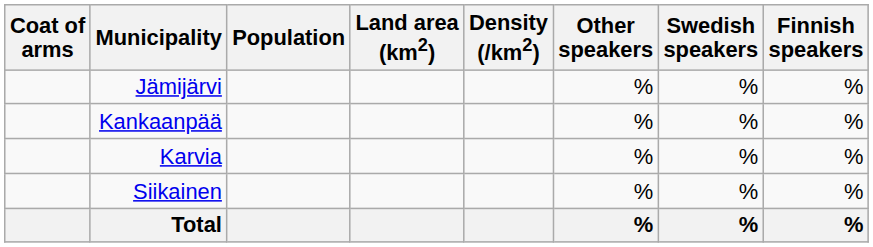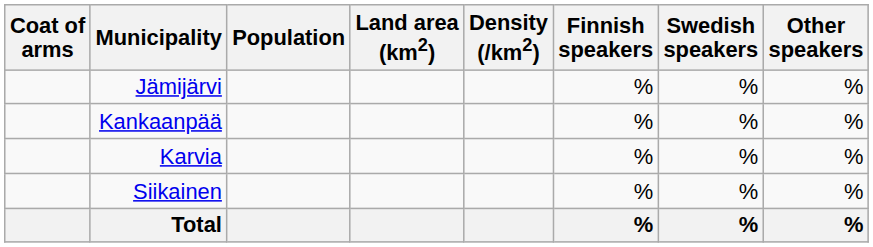 <table class="wikitable sortable" style="font-size: 90%; text-align: right; line-height: normal">
 <tr>
 <th class="unsortable">Coat of<br>arms</th>
 <th>Municipality</th>
 <th>Population</th>
 <th>Land area<br>(km<sup>2</sup>)</th>
 <th>Density<br>(/km<sup>2</sup>)</th>
+<th>Finnish<br>speakers</th>
+<th>Swedish<br>speakers</th>
 <th>Other<br>speakers</th>
-<th>Swedish<br>speakers</th>
-<th>Finnish<br>speakers</th>
 </tr>
 <tr>
 <td></td>
 <td><a href='#'>Jämijärvi</a></td>
 <td></td>
 <td></td>
 <td></td>
 <td> %</td>
 <td> %</td>
 <td> %</td>
 </tr>
 <tr>
 <td></td>
 <td><a href='#'>Kankaanpää</a></td>
 <td></td>
 <td></td>
 <td></td>
 <td> %</td>
 <td> %</td>
 <td> %</td>
 </tr>
 <tr>
 <td></td>
 <td><a href='#'>Karvia</a></td>
 <td></td>
 <td></td>
 <td></td>
 <td> %</td>
 <td> %</td>
 <td> %</td>
 </tr>
 <tr>
 <td></td>
 <td><a href='#'>Siikainen</a></td>
 <td></td>
 <td></td>
 <td></td>
 <td> %</td>
 <td> %</td>
 <td> %</td>
 </tr>
 <tr>
 <th></th>
 <th + style=text-align:right><strong>Total</strong></th>
 <th + style=text-align:right></th>
 <th + style=text-align:right></th>
 <th + style=text-align:right></th>
 <th !+ style=text-align:right> %</th>
 <th !+ style=text-align:right> %</th>
 <th !+ style=text-align:right> %</th>
 </tr>
 </table>
